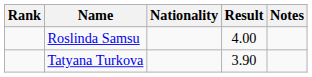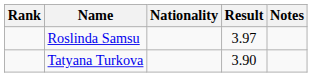 <table class="wikitable sortable" style="text-align:center">
 <tr>
 <th>Rank</th>
 <th>Name</th>
 <th>Nationality</th>
 <th>Result</th>
 <th>Notes</th>
 </tr>
 <tr>
 <td></td>
 <td align=left><a href='#'>Roslinda Samsu</a></td>
 <td align=left></td>
-<td>4.00</td>
+<td>3.97</td>
 <td></td>
 </tr>
 <tr>
 <td></td>
 <td align=left><a href='#'>Tatyana Turkova</a></td>
 <td align=left></td>
 <td>3.90</td>
 <td></td>
 </tr>
 </table>
